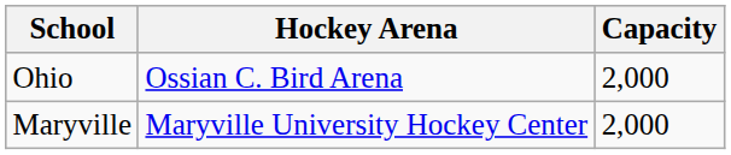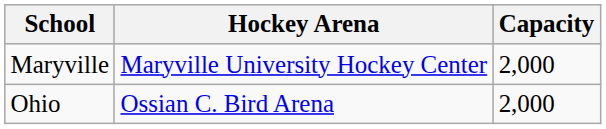 <table class="wikitable sortable">
 <tr>
 <th>School</th>
 <th>Hockey Arena</th>
 <th>Capacity</th>
 </tr>
 <tr>
+<td>Maryville</td>
+<td><a href='#'>Maryville University Hockey Center</a></td>
+<td>2,000</td>
+</tr>
+<tr>
 <td>Ohio</td>
 <td><a href='#'>Ossian C. Bird Arena</a></td>
 <td>2,000</td>
 </tr>
-<tr>
-<td>Maryville</td>
-<td><a href='#'>Maryville University Hockey Center</a></td>
-<td>2,000</td>
-</tr>
 </table>
